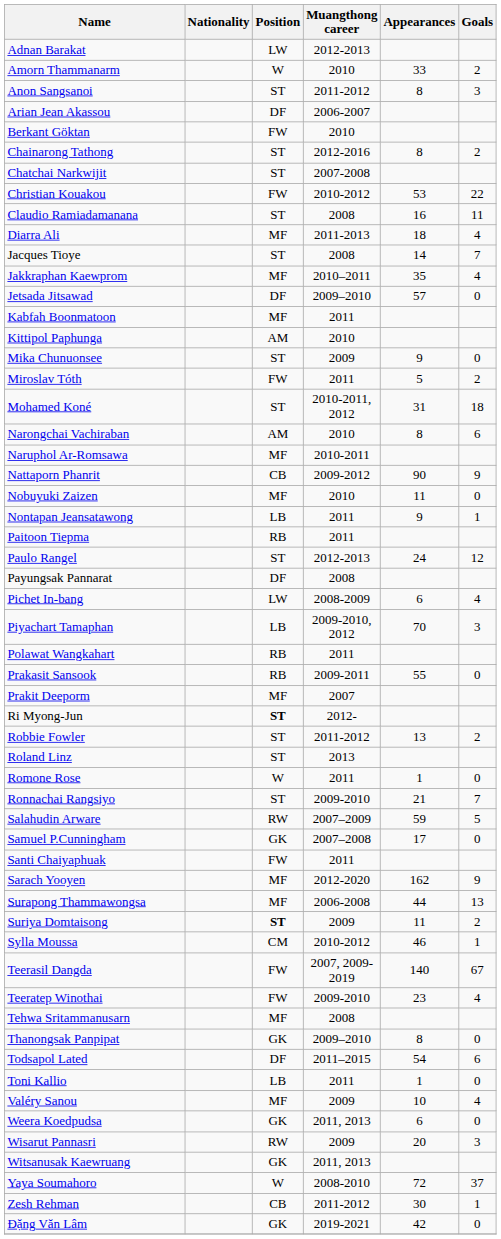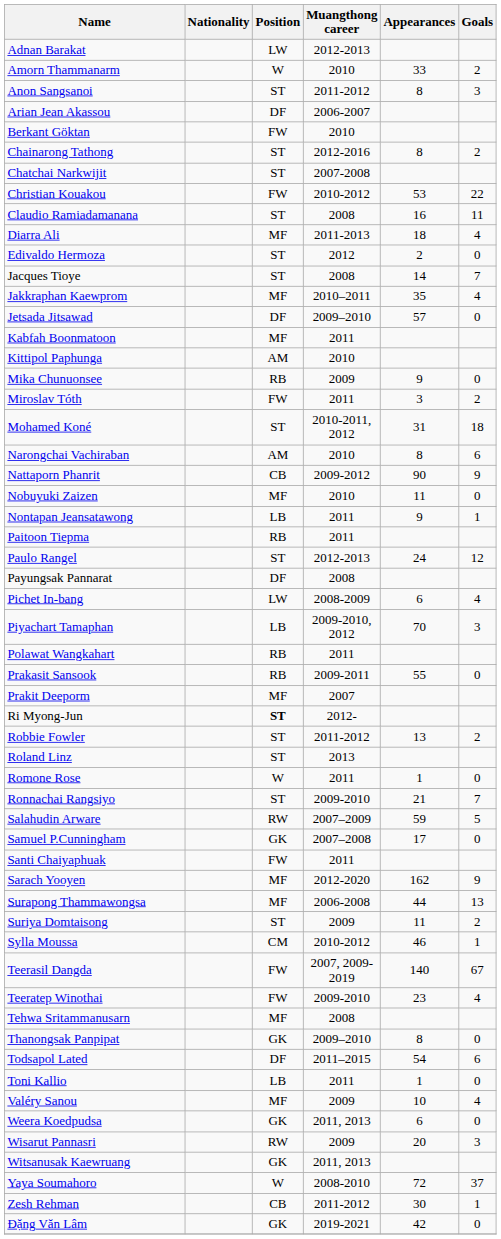 <table class="wikitable sortable" style="text-align: center;">
 <tr>
 <th style="width:15em">Name</th>
 <th>Nationality</th>
 <th>Position</th>
 <th>Muangthong career</th>
 <th>Appearances</th>
 <th>Goals</th>
 </tr>
 <tr>
 <td align="left"><a href='#'>Adnan Barakat</a></td>
 <td><br></td>
 <td>LW</td>
 <td>2012-2013</td>
 <td></td>
 <td></td>
 </tr>
 <tr>
 <td align="left"><a href='#'>Amorn Thammanarm</a></td>
 <td></td>
 <td>W</td>
 <td>2010</td>
 <td>33</td>
 <td>2</td>
 </tr>
 <tr>
 <td align="left"><a href='#'>Anon Sangsanoi</a></td>
 <td></td>
 <td>ST</td>
 <td>2011-2012</td>
 <td>8</td>
 <td>3</td>
 </tr>
 <tr>
 <td align="left"><a href='#'>Arian Jean Akassou</a></td>
 <td></td>
 <td>DF</td>
 <td>2006-2007</td>
 <td></td>
 <td></td>
 </tr>
 <tr>
 <td align="left"><a href='#'>Berkant Göktan</a></td>
 <td><br></td>
 <td>FW</td>
 <td>2010</td>
 <td></td>
 <td></td>
 </tr>
 <tr>
 <td align="left"><a href='#'>Chainarong Tathong</a></td>
 <td></td>
 <td>ST</td>
 <td>2012-2016</td>
 <td>8</td>
 <td>2</td>
 </tr>
 <tr>
 <td align="left"><a href='#'>Chatchai Narkwijit</a></td>
 <td></td>
 <td>ST</td>
 <td>2007-2008</td>
 <td></td>
 <td></td>
 </tr>
 <tr>
 <td align="left"><a href='#'>Christian Kouakou</a></td>
 <td></td>
 <td>FW</td>
 <td>2010-2012</td>
 <td>53</td>
 <td>22</td>
 </tr>
 <tr>
 <td align="left"><a href='#'>Claudio Ramiadamanana</a></td>
 <td></td>
 <td>ST</td>
 <td>2008</td>
 <td>16</td>
 <td>11</td>
 </tr>
 <tr>
 <td align="left"><a href='#'>Diarra Ali</a></td>
 <td></td>
 <td>MF</td>
 <td>2011-2013</td>
 <td>18</td>
 <td>4</td>
 </tr>
 <tr>
+<td align="left"><a href='#'>Edivaldo Hermoza</a></td>
+<td></td>
+<td>ST</td>
+<td>2012</td>
+<td>2</td>
+<td>0</td>
+</tr>
+<tr>
 <td align="left">Jacques Tioye</td>
 <td></td>
 <td>ST</td>
 <td>2008</td>
 <td>14</td>
 <td>7</td>
 </tr>
 <tr>
 <td align="left"><a href='#'>Jakkraphan Kaewprom</a></td>
 <td></td>
 <td>MF</td>
 <td>2010–2011</td>
 <td>35</td>
 <td>4</td>
 </tr>
 <tr>
 <td align="left"><a href='#'>Jetsada Jitsawad</a></td>
 <td></td>
 <td>DF</td>
 <td>2009–2010</td>
 <td>57</td>
 <td>0</td>
 </tr>
 <tr>
 <td align="left"><a href='#'>Kabfah Boonmatoon</a></td>
 <td></td>
 <td>MF</td>
 <td>2011</td>
 <td></td>
 <td></td>
 </tr>
 <tr>
 <td align="left"><a href='#'>Kittipol Paphunga</a></td>
 <td></td>
 <td>AM</td>
 <td>2010</td>
 <td></td>
 <td></td>
 </tr>
 <tr>
 <td align="left"><a href='#'>Mika Chunuonsee</a></td>
 <td></td>
-<td>ST</td>
+<td>RB</td>
 <td>2009</td>
 <td>9</td>
 <td>0</td>
 </tr>
 <tr>
 <td align="left"><a href='#'>Miroslav Tóth</a></td>
 <td></td>
 <td>FW</td>
 <td>2011</td>
-<td>5</td>
+<td>3</td>
 <td>2</td>
 </tr>
 <tr>
 <td align="left"><a href='#'>Mohamed Koné</a></td>
 <td></td>
 <td>ST</td>
 <td>2010-2011, 2012</td>
 <td>31</td>
 <td>18</td>
 </tr>
 <tr>
 <td align="left"><a href='#'>Narongchai Vachiraban</a></td>
 <td></td>
 <td>AM</td>
 <td>2010</td>
 <td>8</td>
 <td>6</td>
-</tr>
-<tr>
-<td align="left"><a href='#'>Naruphol Ar-Romsawa</a></td>
-<td></td>
-<td>MF</td>
-<td>2010-2011</td>
-<td></td>
-<td></td>
 </tr>
 <tr>
 <td align="left"><a href='#'>Nattaporn Phanrit</a></td>
 <td></td>
 <td>CB</td>
 <td>2009-2012</td>
 <td>90</td>
 <td>9</td>
 </tr>
 <tr>
 <td align="left"><a href='#'>Nobuyuki Zaizen</a></td>
 <td></td>
 <td>MF</td>
 <td>2010</td>
 <td>11</td>
 <td>0</td>
 </tr>
 <tr>
 <td align="left"><a href='#'>Nontapan Jeansatawong</a></td>
 <td></td>
 <td>LB</td>
 <td>2011</td>
 <td>9</td>
 <td>1</td>
 </tr>
 <tr>
 <td align="left"><a href='#'>Paitoon Tiepma</a></td>
 <td></td>
 <td>RB</td>
 <td>2011</td>
 <td></td>
 <td></td>
 </tr>
 <tr>
 <td align="left"><a href='#'>Paulo Rangel</a></td>
 <td></td>
 <td>ST</td>
 <td>2012-2013</td>
 <td>24</td>
 <td>12</td>
 </tr>
 <tr>
 <td align="left">Payungsak Pannarat</td>
 <td></td>
 <td>DF</td>
 <td>2008</td>
 <td></td>
 <td></td>
 </tr>
 <tr>
 <td align="left"><a href='#'>Pichet In-bang</a></td>
 <td></td>
 <td>LW</td>
 <td>2008-2009</td>
 <td>6</td>
 <td>4</td>
 </tr>
 <tr>
 <td align="left"><a href='#'>Piyachart Tamaphan</a></td>
 <td></td>
 <td>LB</td>
 <td>2009-2010, 2012</td>
 <td>70</td>
 <td>3</td>
 </tr>
 <tr>
 <td align="left"><a href='#'>Polawat Wangkahart</a></td>
 <td></td>
 <td>RB</td>
 <td>2011</td>
 <td></td>
 <td></td>
 </tr>
 <tr>
 <td align="left"><a href='#'>Prakasit Sansook</a></td>
 <td></td>
 <td>RB</td>
 <td>2009-2011</td>
 <td>55</td>
 <td>0</td>
 </tr>
 <tr>
 <td align="left"><a href='#'>Prakit Deeporm</a></td>
 <td></td>
 <td>MF</td>
 <td>2007</td>
 <td></td>
 <td></td>
 </tr>
 <tr>
 <td align="left">Ri Myong-Jun</td>
 <td></td>
 <td><strong>ST</strong></td>
 <td>2012-</td>
 <td></td>
 <td></td>
 </tr>
 <tr>
 <td align="left"><a href='#'>Robbie Fowler</a></td>
 <td></td>
 <td>ST</td>
 <td>2011-2012</td>
 <td>13</td>
 <td>2</td>
 </tr>
 <tr>
 <td align="left"><a href='#'>Roland Linz</a></td>
 <td></td>
 <td>ST</td>
 <td>2013</td>
 <td></td>
 <td></td>
 </tr>
 <tr>
 <td align="left"><a href='#'>Romone Rose</a></td>
 <td></td>
 <td>W</td>
 <td>2011</td>
 <td>1</td>
 <td>0</td>
 </tr>
 <tr>
 <td align="left"><a href='#'>Ronnachai Rangsiyo</a></td>
 <td></td>
 <td>ST</td>
 <td>2009-2010</td>
 <td>21</td>
 <td>7</td>
 </tr>
 <tr>
 <td align="left"><a href='#'>Salahudin Arware</a></td>
 <td></td>
 <td>RW</td>
 <td>2007–2009</td>
 <td>59</td>
 <td>5</td>
 </tr>
 <tr>
 <td align="left"><a href='#'>Samuel P.Cunningham</a></td>
 <td></td>
 <td>GK</td>
 <td>2007–2008</td>
 <td>17</td>
 <td>0</td>
 </tr>
 <tr>
 <td align="left"><a href='#'>Santi Chaiyaphuak</a></td>
 <td></td>
 <td>FW</td>
 <td>2011</td>
 <td></td>
 <td></td>
 </tr>
 <tr>
 <td align="left"><a href='#'>Sarach Yooyen</a></td>
 <td></td>
 <td>MF</td>
 <td>2012-2020</td>
 <td>162</td>
 <td>9</td>
 </tr>
 <tr>
 <td align="left"><a href='#'>Surapong Thammawongsa</a></td>
 <td></td>
 <td>MF</td>
 <td>2006-2008</td>
 <td>44</td>
 <td>13</td>
 </tr>
 <tr>
 <td align="left"><a href='#'>Suriya Domtaisong</a></td>
 <td></td>
-<td><strong>ST</strong></td>
+<td>ST</td>
 <td>2009</td>
 <td>11</td>
 <td>2</td>
 </tr>
 <tr>
 <td align="left"><a href='#'>Sylla Moussa</a></td>
 <td></td>
 <td>CM</td>
 <td>2010-2012</td>
 <td>46</td>
 <td>1</td>
 </tr>
 <tr>
 <td align="left"><a href='#'>Teerasil Dangda</a></td>
 <td></td>
 <td>FW</td>
 <td>2007, 2009-2019</td>
 <td>140</td>
 <td>67</td>
 </tr>
 <tr>
 <td align="left"><a href='#'>Teeratep Winothai</a></td>
 <td></td>
 <td>FW</td>
 <td>2009-2010</td>
 <td>23</td>
 <td>4</td>
 </tr>
 <tr>
 <td align="left"><a href='#'>Tehwa Sritammanusarn</a></td>
 <td></td>
 <td>MF</td>
 <td>2008</td>
 <td></td>
 <td></td>
 </tr>
 <tr>
 <td align="left"><a href='#'>Thanongsak Panpipat</a></td>
 <td></td>
 <td>GK</td>
 <td>2009–2010</td>
 <td>8</td>
 <td>0</td>
 </tr>
 <tr>
 <td align="left"><a href='#'>Todsapol Lated</a></td>
 <td></td>
 <td>DF</td>
 <td>2011–2015</td>
 <td>54</td>
 <td>6</td>
 </tr>
 <tr>
 <td align="left"><a href='#'>Toni Kallio</a></td>
 <td></td>
 <td>LB</td>
 <td>2011</td>
 <td>1</td>
 <td>0</td>
 </tr>
 <tr>
 <td align="left"><a href='#'>Valéry Sanou</a></td>
 <td></td>
 <td>MF</td>
 <td>2009</td>
 <td>10</td>
 <td>4</td>
 </tr>
 <tr>
 <td align="left"><a href='#'>Weera Koedpudsa</a></td>
 <td></td>
 <td>GK</td>
 <td>2011, 2013</td>
 <td>6</td>
 <td>0</td>
 </tr>
 <tr>
 <td align="left"><a href='#'>Wisarut Pannasri</a></td>
 <td></td>
 <td>RW</td>
 <td>2009</td>
 <td>20</td>
 <td>3</td>
 </tr>
 <tr>
 <td align="left"><a href='#'>Witsanusak Kaewruang</a></td>
 <td></td>
 <td>GK</td>
 <td>2011, 2013</td>
 <td></td>
 <td></td>
 </tr>
 <tr>
 <td align="left"><a href='#'>Yaya Soumahoro</a></td>
 <td></td>
 <td>W</td>
 <td>2008-2010</td>
 <td>72</td>
 <td>37</td>
 </tr>
 <tr>
 <td align="left"><a href='#'>Zesh Rehman</a></td>
 <td></td>
 <td>CB</td>
 <td>2011-2012</td>
 <td>30</td>
 <td>1</td>
 </tr>
 <tr>
 <td align="left"><a href='#'>Đặng Văn Lâm</a></td>
 <td></td>
 <td>GK</td>
 <td>2019-2021</td>
 <td>42</td>
 <td>0</td>
 </tr>
 <tr>
 </tr>
 </table>
